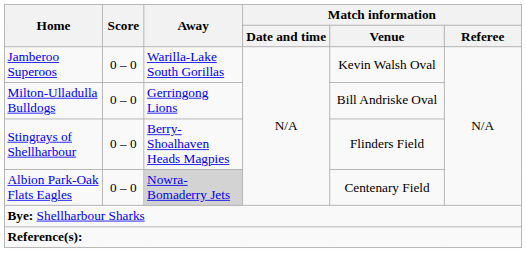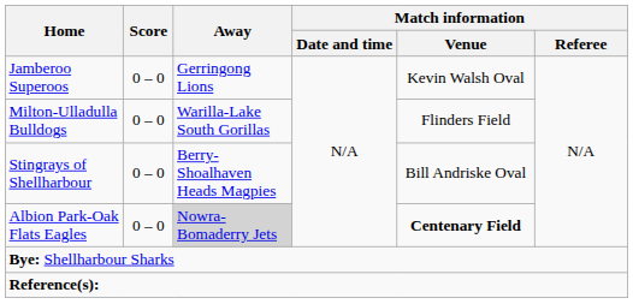 <table class="wikitable" width="100% text-align:center;">
 <tr>
 <th rowspan="2" width="19%">Home</th>
 <th rowspan="2" width="8%">Score</th>
 <th rowspan="2" width="19%">Away</th>
 <th colspan="3">Match information</th>
 </tr>
 <tr bgcolor="#CCCCCC">
 <th width="17%">Date and time</th>
 <th width="22%">Venue</th>
 <th>Referee</th>
 </tr>
 <tr>
 <td> <a href='#'>Jamberoo Superoos</a></td>
 <td style="text-align:center;">0 – 0</td>
-<td> <a href='#'>Warilla-Lake South Gorillas</a></td>
+<td> <a href='#'>Gerringong Lions</a></td>
 <td rowspan="4" style="text-align:center;">N/A</td>
 <td style="text-align:center;">Kevin Walsh Oval</td>
 <td rowspan="4" style="text-align:center;">N/A</td>
 </tr>
 <tr>
 <td> <a href='#'>Milton-Ulladulla Bulldogs</a></td>
 <td style="text-align:center;">0 – 0</td>
-<td> <a href='#'>Gerringong Lions</a></td>
-<td style="text-align:center;">Bill Andriske Oval</td>
+<td> <a href='#'>Warilla-Lake South Gorillas</a></td>
+<td style="text-align:center;">Flinders Field</td>
 </tr>
 <tr>
 <td> <a href='#'>Stingrays of Shellharbour</a></td>
 <td style="text-align:center;">0 – 0</td>
 <td> <a href='#'>Berry-Shoalhaven Heads Magpies</a></td>
-<td style="text-align:center;">Flinders Field</td>
+<td style="text-align:center;">Bill Andriske Oval</td>
 </tr>
 <tr>
 <td> <a href='#'>Albion Park-Oak Flats Eagles</a></td>
 <td style="text-align:center;">0 – 0</td>
 <td style="background: lightgrey;"> <a href='#'>Nowra-Bomaderry Jets</a></td>
-<td style="text-align:center;">Centenary Field</td>
+<td style="text-align:center;"><strong>Centenary Field</strong></td>
 </tr>
 <tr>
 <td colspan="6" align="centre"><strong>Bye:</strong>  <a href='#'>Shellharbour Sharks</a></td>
 </tr>
 <tr>
 <td colspan="6"><strong>Reference(s):</strong></td>
 </tr>
 </table>
